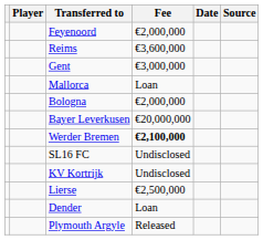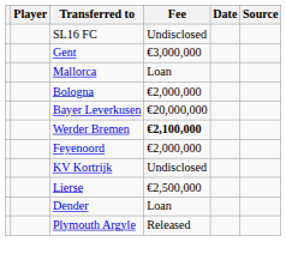 <table class="wikitable plainrowheaders sortable">
 <tr>
 <th></th>
 <th scope="col">Player</th>
 <th>Transferred to</th>
 <th style="width: 65px;">Fee</th>
 <th scope="col">Date</th>
 <th scope="col">Source</th>
 </tr>
 <tr>
 <td align=center></td>
 <td></td>
-<td> <a href='#'>Feyenoord</a></td>
-<td>€2,000,000</td>
-<td></td>
-<td></td>
-</tr>
-<tr>
-<td align="center"></td>
-<td></td>
-<td> <a href='#'>Reims</a></td>
-<td>€3,600,000</td>
+<td> SL16 FC</td>
+<td>Undisclosed</td>
 <td></td>
 <td></td>
 </tr>
 <tr>
 <td align=center></td>
 <td></td>
 <td> <a href='#'>Gent</a></td>
 <td>€3,000,000</td>
 <td></td>
 <td></td>
 </tr>
 <tr>
 <td align="center"></td>
 <td></td>
 <td> <a href='#'>Mallorca</a></td>
 <td>Loan</td>
 <td></td>
 <td></td>
 </tr>
 <tr>
 <td align=center></td>
 <td></td>
 <td> <a href='#'>Bologna</a></td>
 <td>€2,000,000</td>
 <td></td>
 <td></td>
 </tr>
 <tr>
 <td align=center></td>
 <td></td>
 <td> <a href='#'>Bayer Leverkusen</a></td>
 <td>€20,000,000</td>
 <td></td>
 <td></td>
 </tr>
 <tr>
 <td align=center></td>
 <td></td>
 <td> <a href='#'>Werder Bremen</a></td>
 <td><strong>€2,100,000</strong></td>
 <td></td>
 <td></td>
 </tr>
 <tr>
 <td align=center></td>
 <td></td>
-<td> SL16 FC</td>
-<td>Undisclosed</td>
+<td> <a href='#'>Feyenoord</a></td>
+<td>€2,000,000</td>
 <td></td>
 <td></td>
 </tr>
 <tr>
 <td align=center></td>
 <td></td>
 <td> <a href='#'>KV Kortrijk</a></td>
 <td>Undisclosed</td>
 <td></td>
 <td></td>
 </tr>
 <tr>
 <td align=center></td>
 <td></td>
 <td> <a href='#'>Lierse</a></td>
 <td>€2,500,000</td>
 <td></td>
 <td></td>
 </tr>
 <tr>
 <td align=center></td>
 <td></td>
 <td> <a href='#'>Dender</a></td>
 <td>Loan</td>
 <td></td>
 <td></td>
 </tr>
 <tr>
 <td align=center></td>
 <td></td>
 <td> <a href='#'>Plymouth Argyle</a></td>
 <td>Released</td>
 <td></td>
 <td></td>
 </tr>
 </table>
